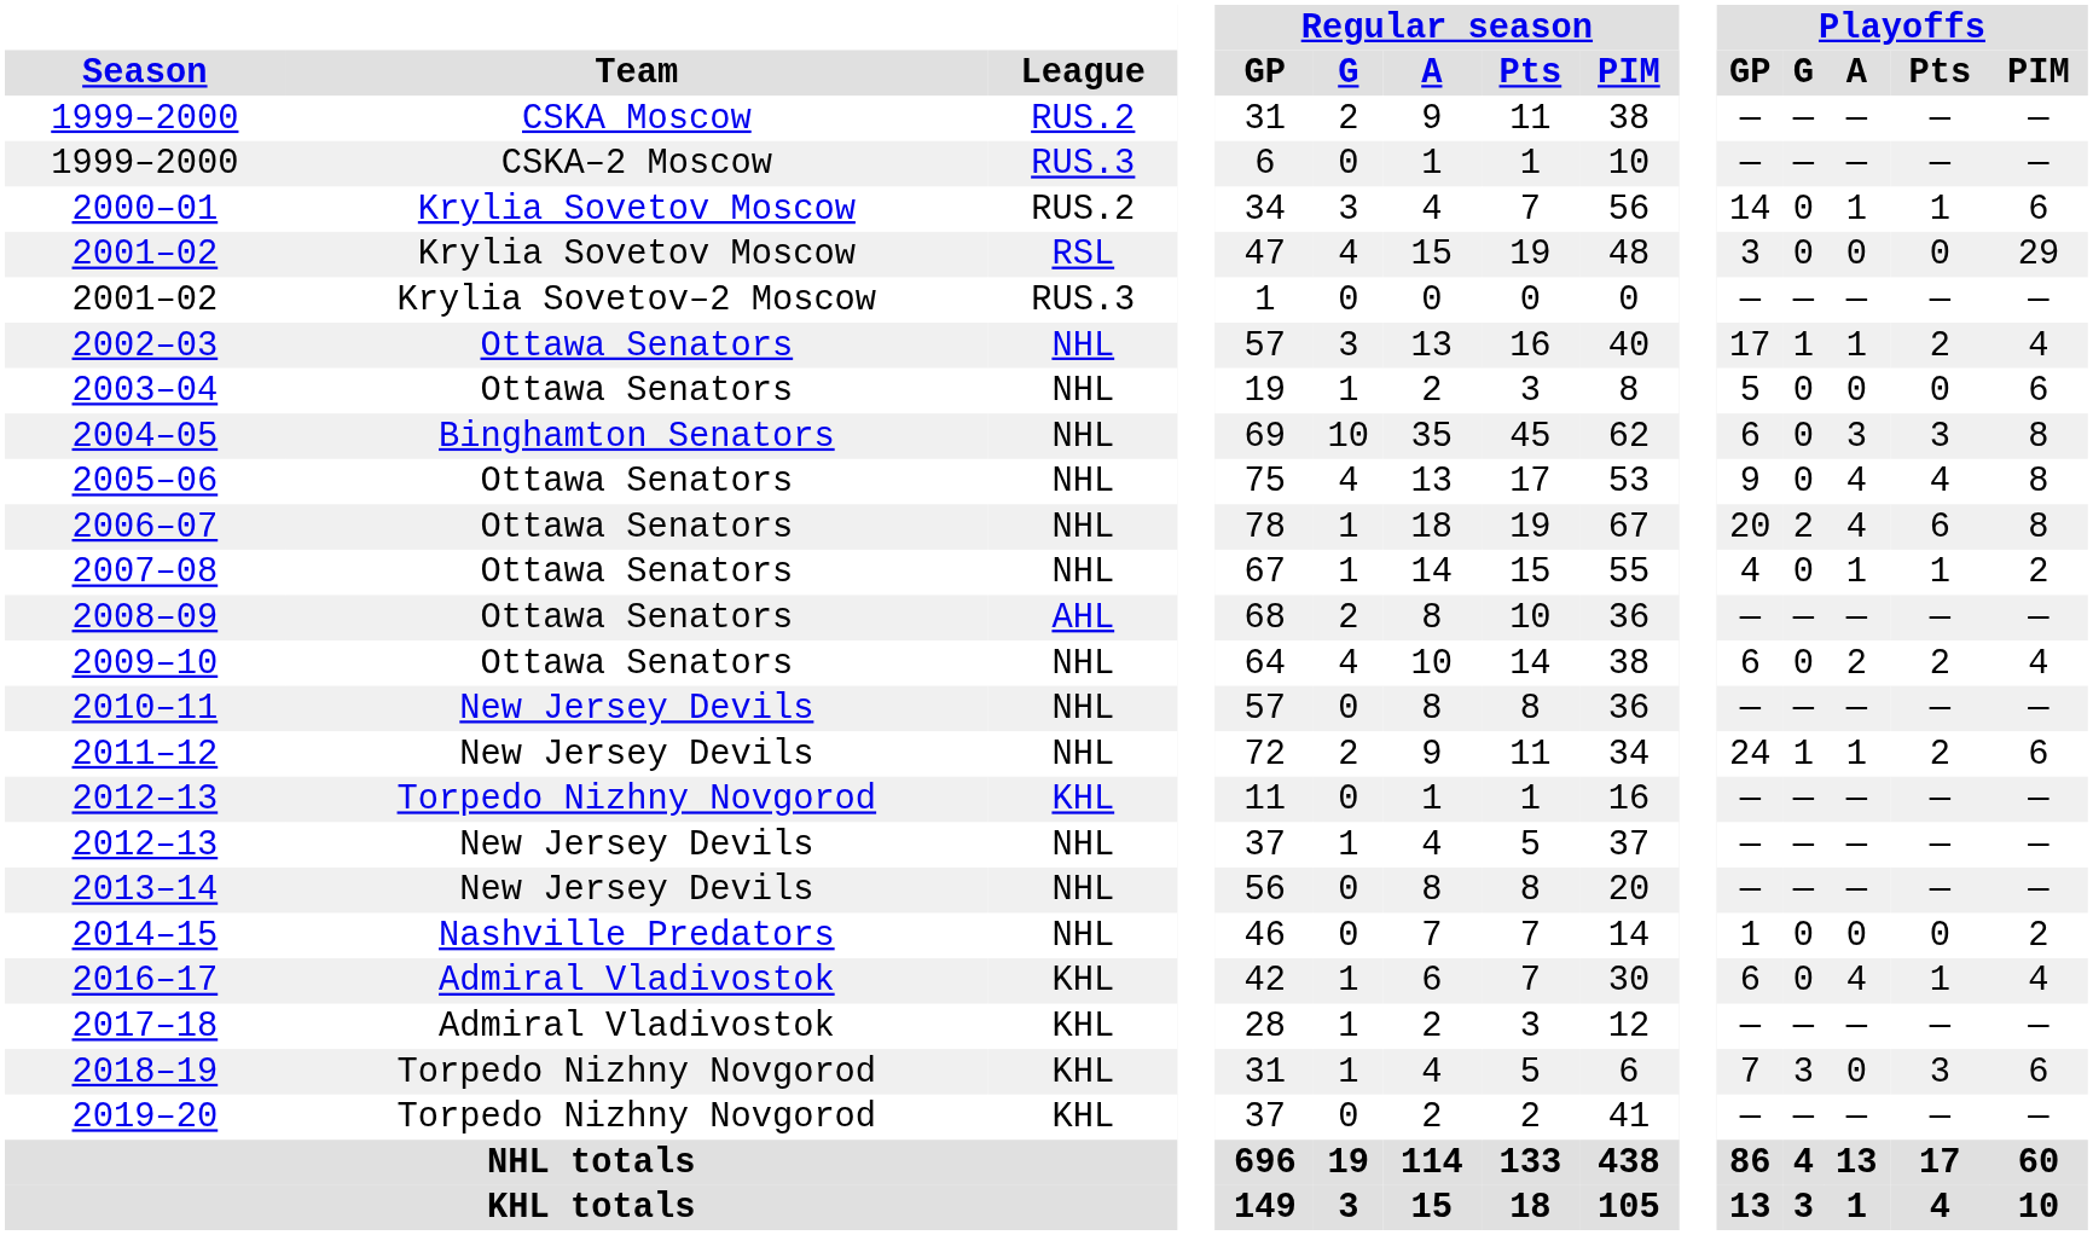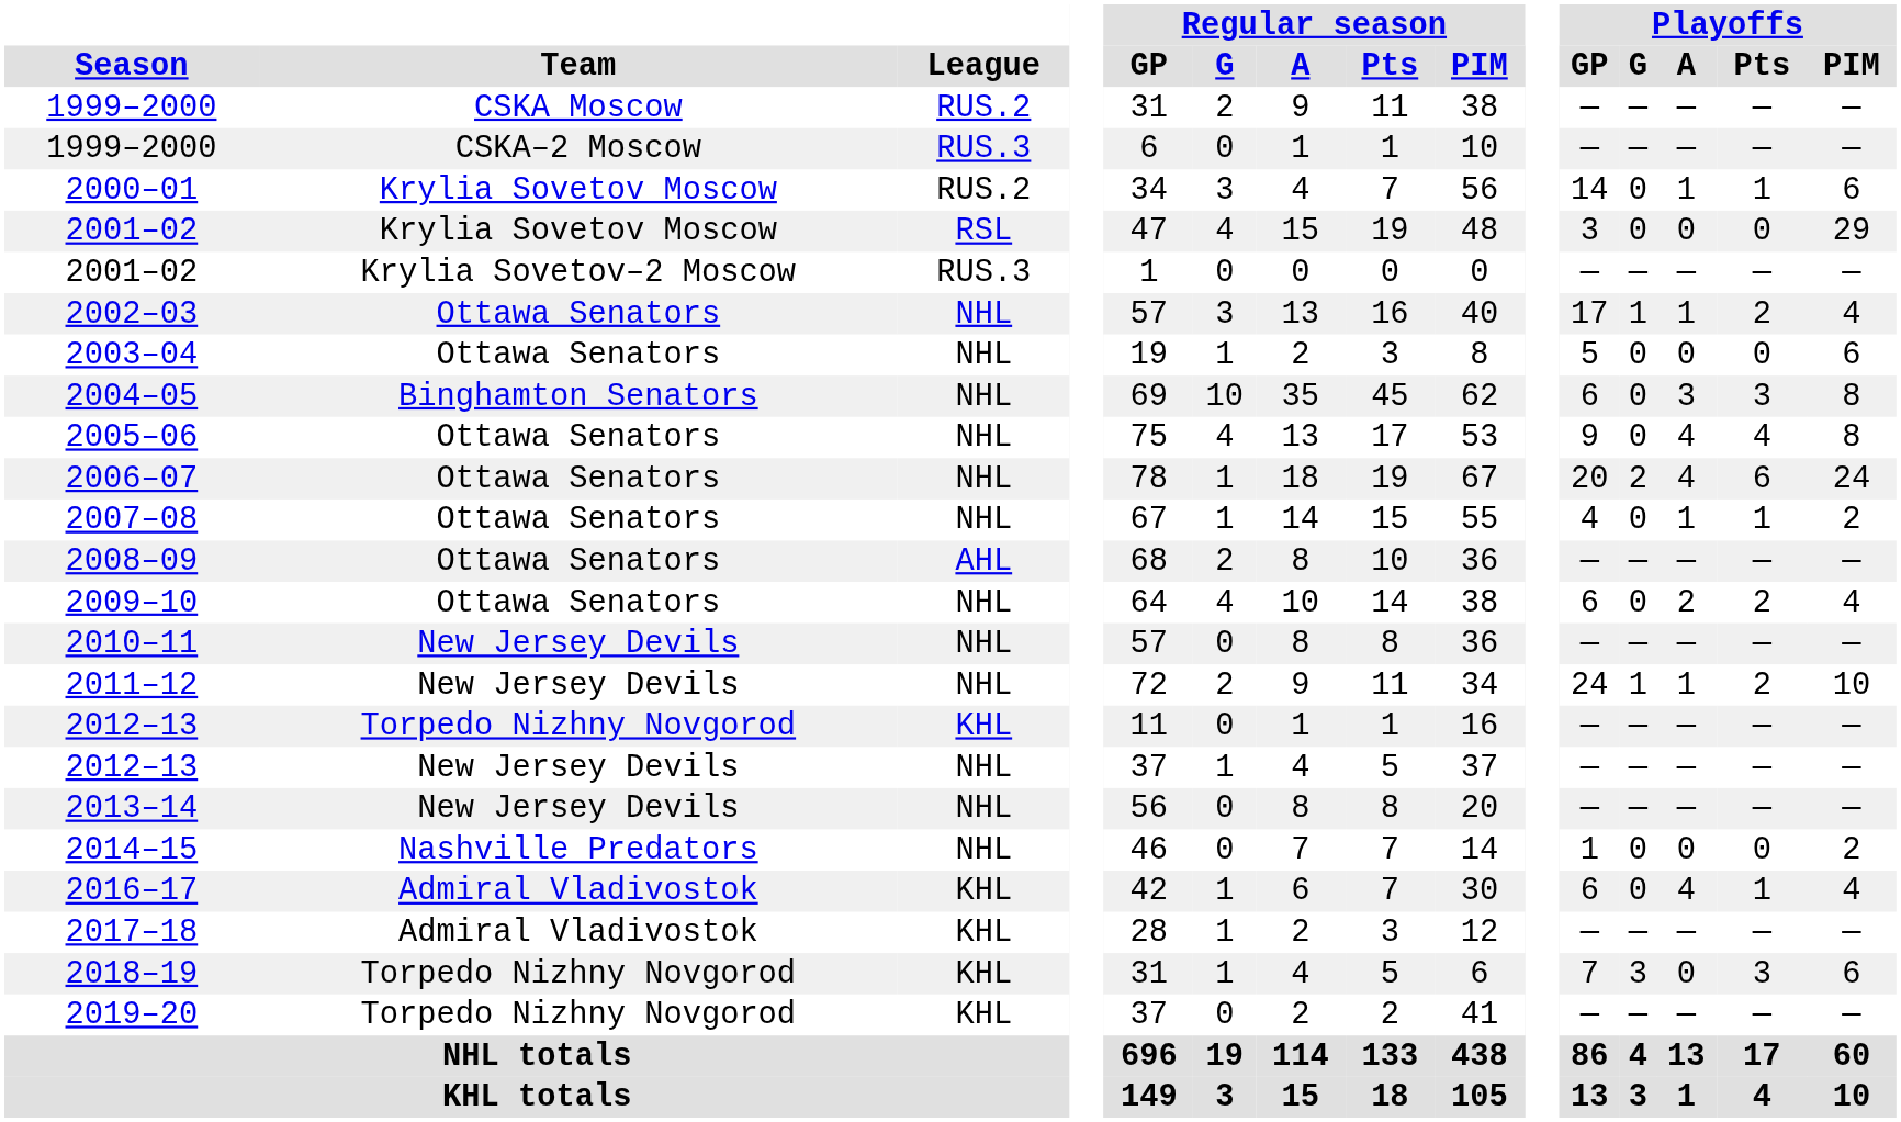 <table border="0" cellpadding="1" cellspacing="0" style="text-align:center; width:60em">
 <tr bgcolor="#e0e0e0">
 <th colspan="3" bgcolor="#ffffff"> </th>
 <th rowspan="100" bgcolor="#ffffff"> </th>
 <th colspan="5"><a href='#'>Regular season</a></th>
 <th rowspan="100" bgcolor="#ffffff"> </th>
 <th colspan="5"><a href='#'>Playoffs</a></th>
 </tr>
 <tr bgcolor="#e0e0e0">
 <th><a href='#'>Season</a></th>
 <th>Team</th>
 <th>League</th>
 <th>GP</th>
 <th><a href='#'>G</a></th>
 <th><a href='#'>A</a></th>
 <th><a href='#'>Pts</a></th>
 <th><a href='#'>PIM</a></th>
 <th>GP</th>
 <th>G</th>
 <th>A</th>
 <th>Pts</th>
 <th>PIM</th>
 </tr>
 <tr>
 <td><a href='#'>1999–2000</a></td>
 <td><a href='#'>CSKA Moscow</a></td>
 <td><a href='#'>RUS.2</a></td>
 <td>31</td>
 <td>2</td>
 <td>9</td>
 <td>11</td>
 <td>38</td>
 <td>—</td>
 <td>—</td>
 <td>—</td>
 <td>—</td>
 <td>—</td>
 </tr>
 <tr bgcolor="#f0f0f0">
 <td>1999–2000</td>
 <td>CSKA–2 Moscow</td>
 <td><a href='#'>RUS.3</a></td>
 <td>6</td>
 <td>0</td>
 <td>1</td>
 <td>1</td>
 <td>10</td>
 <td>—</td>
 <td>—</td>
 <td>—</td>
 <td>—</td>
 <td>—</td>
 </tr>
 <tr>
 <td><a href='#'>2000–01</a></td>
 <td><a href='#'>Krylia Sovetov Moscow</a></td>
 <td>RUS.2</td>
 <td>34</td>
 <td>3</td>
 <td>4</td>
 <td>7</td>
 <td>56</td>
 <td>14</td>
 <td>0</td>
 <td>1</td>
 <td>1</td>
 <td>6</td>
 </tr>
 <tr bgcolor="#f0f0f0">
 <td><a href='#'>2001–02</a></td>
 <td>Krylia Sovetov Moscow</td>
 <td><a href='#'>RSL</a></td>
 <td>47</td>
 <td>4</td>
 <td>15</td>
 <td>19</td>
 <td>48</td>
 <td>3</td>
 <td>0</td>
 <td>0</td>
 <td>0</td>
 <td>29</td>
 </tr>
 <tr>
 <td>2001–02</td>
 <td>Krylia Sovetov–2 Moscow</td>
 <td>RUS.3</td>
 <td>1</td>
 <td>0</td>
 <td>0</td>
 <td>0</td>
 <td>0</td>
 <td>—</td>
 <td>—</td>
 <td>—</td>
 <td>—</td>
 <td>—</td>
 </tr>
 <tr bgcolor="#f0f0f0">
 <td><a href='#'>2002–03</a></td>
 <td><a href='#'>Ottawa Senators</a></td>
 <td><a href='#'>NHL</a></td>
 <td>57</td>
 <td>3</td>
 <td>13</td>
 <td>16</td>
 <td>40</td>
 <td>17</td>
 <td>1</td>
 <td>1</td>
 <td>2</td>
 <td>4</td>
 </tr>
 <tr>
 <td><a href='#'>2003–04</a></td>
 <td>Ottawa Senators</td>
 <td>NHL</td>
 <td>19</td>
 <td>1</td>
 <td>2</td>
 <td>3</td>
 <td>8</td>
 <td>5</td>
 <td>0</td>
 <td>0</td>
 <td>0</td>
 <td>6</td>
 </tr>
 <tr bgcolor="#f0f0f0">
 <td><a href='#'>2004–05</a></td>
 <td><a href='#'>Binghamton Senators</a></td>
 <td>NHL</td>
 <td>69</td>
 <td>10</td>
 <td>35</td>
 <td>45</td>
 <td>62</td>
 <td>6</td>
 <td>0</td>
 <td>3</td>
 <td>3</td>
 <td>8</td>
 </tr>
 <tr>
 <td><a href='#'>2005–06</a></td>
 <td>Ottawa Senators</td>
 <td>NHL</td>
 <td>75</td>
 <td>4</td>
 <td>13</td>
 <td>17</td>
 <td>53</td>
 <td>9</td>
 <td>0</td>
 <td>4</td>
 <td>4</td>
 <td>8</td>
 </tr>
 <tr bgcolor="#f0f0f0">
 <td><a href='#'>2006–07</a></td>
 <td>Ottawa Senators</td>
 <td>NHL</td>
 <td>78</td>
 <td>1</td>
 <td>18</td>
 <td>19</td>
 <td>67</td>
 <td>20</td>
 <td>2</td>
 <td>4</td>
 <td>6</td>
-<td>8</td>
+<td>24</td>
 </tr>
 <tr>
 <td><a href='#'>2007–08</a></td>
 <td>Ottawa Senators</td>
 <td>NHL</td>
 <td>67</td>
 <td>1</td>
 <td>14</td>
 <td>15</td>
 <td>55</td>
 <td>4</td>
 <td>0</td>
 <td>1</td>
 <td>1</td>
 <td>2</td>
 </tr>
 <tr bgcolor="#f0f0f0">
 <td><a href='#'>2008–09</a></td>
 <td>Ottawa Senators</td>
 <td><a href='#'>AHL</a></td>
 <td>68</td>
 <td>2</td>
 <td>8</td>
 <td>10</td>
 <td>36</td>
 <td>—</td>
 <td>—</td>
 <td>—</td>
 <td>—</td>
 <td>—</td>
 </tr>
 <tr>
 <td><a href='#'>2009–10</a></td>
 <td>Ottawa Senators</td>
 <td>NHL</td>
 <td>64</td>
 <td>4</td>
 <td>10</td>
 <td>14</td>
 <td>38</td>
 <td>6</td>
 <td>0</td>
 <td>2</td>
 <td>2</td>
 <td>4</td>
 </tr>
 <tr bgcolor="#f0f0f0">
 <td><a href='#'>2010–11</a></td>
 <td><a href='#'>New Jersey Devils</a></td>
 <td>NHL</td>
 <td>57</td>
 <td>0</td>
 <td>8</td>
 <td>8</td>
 <td>36</td>
 <td>—</td>
 <td>—</td>
 <td>—</td>
 <td>—</td>
 <td>—</td>
 </tr>
 <tr>
 <td><a href='#'>2011–12</a></td>
 <td>New Jersey Devils</td>
 <td>NHL</td>
 <td>72</td>
 <td>2</td>
 <td>9</td>
 <td>11</td>
 <td>34</td>
 <td>24</td>
 <td>1</td>
 <td>1</td>
 <td>2</td>
-<td>6</td>
+<td>10</td>
 </tr>
 <tr bgcolor="#f0f0f0">
 <td><a href='#'>2012–13</a></td>
 <td><a href='#'>Torpedo Nizhny Novgorod</a></td>
 <td><a href='#'>KHL</a></td>
 <td>11</td>
 <td>0</td>
 <td>1</td>
 <td>1</td>
 <td>16</td>
 <td>—</td>
 <td>—</td>
 <td>—</td>
 <td>—</td>
 <td>—</td>
 </tr>
 <tr>
 <td><a href='#'>2012–13</a></td>
 <td>New Jersey Devils</td>
 <td>NHL</td>
 <td>37</td>
 <td>1</td>
 <td>4</td>
 <td>5</td>
 <td>37</td>
 <td>—</td>
 <td>—</td>
 <td>—</td>
 <td>—</td>
 <td>—</td>
 </tr>
 <tr bgcolor="#f0f0f0">
 <td><a href='#'>2013–14</a></td>
 <td>New Jersey Devils</td>
 <td>NHL</td>
 <td>56</td>
 <td>0</td>
 <td>8</td>
 <td>8</td>
 <td>20</td>
 <td>—</td>
 <td>—</td>
 <td>—</td>
 <td>—</td>
 <td>—</td>
 </tr>
 <tr>
 <td><a href='#'>2014–15</a></td>
 <td><a href='#'>Nashville Predators</a></td>
 <td>NHL</td>
 <td>46</td>
 <td>0</td>
 <td>7</td>
 <td>7</td>
 <td>14</td>
 <td>1</td>
 <td>0</td>
 <td>0</td>
 <td>0</td>
 <td>2</td>
 </tr>
 <tr bgcolor="#f0f0f0">
 <td><a href='#'>2016–17</a></td>
 <td><a href='#'>Admiral Vladivostok</a></td>
 <td>KHL</td>
 <td>42</td>
 <td>1</td>
 <td>6</td>
 <td>7</td>
 <td>30</td>
 <td>6</td>
 <td>0</td>
 <td>4</td>
 <td>1</td>
 <td>4</td>
 </tr>
 <tr>
 <td><a href='#'>2017–18</a></td>
 <td>Admiral Vladivostok</td>
 <td>KHL</td>
 <td>28</td>
 <td>1</td>
 <td>2</td>
 <td>3</td>
 <td>12</td>
 <td>—</td>
 <td>—</td>
 <td>—</td>
 <td>—</td>
 <td>—</td>
 </tr>
 <tr bgcolor="#f0f0f0">
 <td><a href='#'>2018–19</a></td>
 <td>Torpedo Nizhny Novgorod</td>
 <td>KHL</td>
 <td>31</td>
 <td>1</td>
 <td>4</td>
 <td>5</td>
 <td>6</td>
 <td>7</td>
 <td>3</td>
 <td>0</td>
 <td>3</td>
 <td>6</td>
 </tr>
 <tr>
 <td><a href='#'>2019–20</a></td>
 <td>Torpedo Nizhny Novgorod</td>
 <td>KHL</td>
 <td>37</td>
 <td>0</td>
 <td>2</td>
 <td>2</td>
 <td>41</td>
 <td>—</td>
 <td>—</td>
 <td>—</td>
 <td>—</td>
 <td>—</td>
 </tr>
 <tr bgcolor="#e0e0e0">
 <th colspan="3">NHL totals</th>
 <th>696</th>
 <th>19</th>
 <th>114</th>
 <th>133</th>
 <th>438</th>
 <th>86</th>
 <th>4</th>
 <th>13</th>
 <th>17</th>
 <th>60</th>
 </tr>
 <tr bgcolor="#e0e0e0">
 <th colspan="3">KHL totals</th>
 <th>149</th>
 <th>3</th>
 <th>15</th>
 <th>18</th>
 <th>105</th>
 <th>13</th>
 <th>3</th>
 <th>1</th>
 <th>4</th>
 <th>10</th>
 </tr>
 </table>
